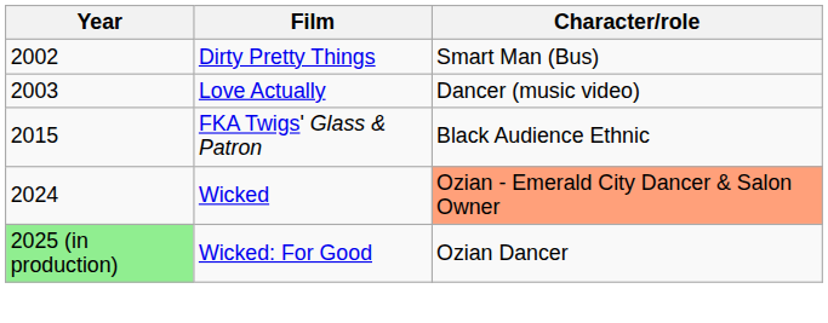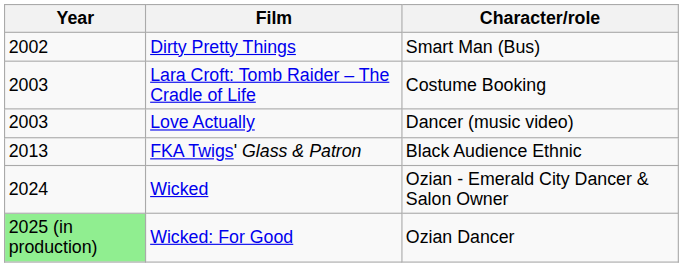 <table class="wikitable sortable">
 <tr>
 <th>Year</th>
 <th>Film</th>
 <th>Character/role</th>
 </tr>
 <tr>
 <td>2002</td>
 <td><a href='#'>Dirty Pretty Things</a></td>
 <td>Smart Man (Bus)</td>
 </tr>
 <tr>
 <td>2003</td>
+<td><a href='#'>Lara Croft: Tomb Raider – The Cradle of Life</a></td>
+<td>Costume Booking</td>
+</tr>
+<tr>
+<td>2003</td>
 <td><a href='#'>Love Actually</a></td>
 <td>Dancer (music video)</td>
 </tr>
 <tr>
-<td>2015</td>
+<td>2013</td>
 <td><a href='#'>FKA Twigs</a>' <em>Glass & Patron</em></td>
 <td>Black Audience Ethnic</td>
 </tr>
 <tr>
 <td>2024</td>
 <td><a href='#'>Wicked</a></td>
-<td style="background: lightsalmon;">Ozian - Emerald City Dancer & Salon Owner</td>
+<td>Ozian - Emerald City Dancer & Salon Owner</td>
 </tr>
 <tr>
 <td style="background: lightgreen;">2025 (in production)</td>
 <td><a href='#'>Wicked: For Good</a></td>
 <td>Ozian Dancer</td>
 </tr>
 </table>
